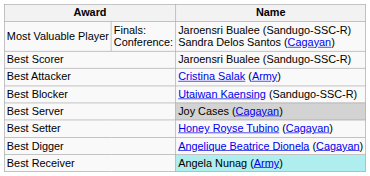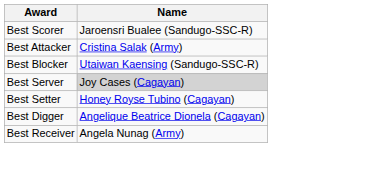 <table class="wikitable">
 <tr>
 <th colspan="2">Award</th>
 <th>Name</th>
-</tr>
-<tr>
-<td>Most Valuable Player</td>
-<td>Finals:<br>Conference:</td>
-<td> Jaroensri Bualee (Sandugo-SSC-R)<br> Sandra Delos Santos (<a href='#'>Cagayan</a>)</td>
 </tr>
 <tr>
 <td colspan="2">Best Scorer</td>
 <td> Jaroensri Bualee (Sandugo-SSC-R)</td>
 </tr>
 <tr>
 <td colspan="2">Best Attacker</td>
 <td> <a href='#'>Cristina Salak</a> (<a href='#'>Army</a>)</td>
 </tr>
 <tr>
 <td colspan="2">Best Blocker</td>
 <td> <a href='#'>Utaiwan Kaensing</a> (Sandugo-SSC-R)</td>
 </tr>
 <tr>
 <td colspan="2">Best Server</td>
 <td style="background: lightgrey;"> Joy Cases (<a href='#'>Cagayan</a>)</td>
 </tr>
 <tr>
 <td colspan="2">Best Setter</td>
 <td> <a href='#'>Honey Royse Tubino</a> (<a href='#'>Cagayan</a>)</td>
 </tr>
 <tr>
 <td colspan="2">Best Digger</td>
 <td> <a href='#'>Angelique Beatrice Dionela</a> (<a href='#'>Cagayan</a>)</td>
 </tr>
 <tr>
 <td colspan="2">Best Receiver</td>
-<td style="background: paleturquoise;"> Angela Nunag (<a href='#'>Army</a>)</td>
+<td> Angela Nunag (<a href='#'>Army</a>)</td>
 </tr>
 </table>
